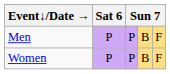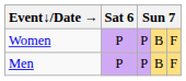 <table class="wikitable" style="margin:0.5em auto; font-size:90%; line-height:1.25em; text-align:center;">
 <tr>
 <th>Event↓/Date →</th>
 <th>Sat 6</th>
 <th colspan=3>Sun 7</th>
+</tr>
+<tr>
+<td style="text-align:left;"><a href='#'>Women</a></td>
+<td style="background-color:#D0A9F5;">P</td>
+<td style="background-color:#D0A9F5;">P</td>
+<td style="background-color:#FFDF80;">B</td>
+<td style="background-color:#FFDF80;">F</td>
 </tr>
 <tr>
 <td style="text-align:left;"><a href='#'>Men</a></td>
 <td style="background-color:#D0A9F5;">P</td>
 <td style="background-color:#D0A9F5;">P</td>
 <td style="background-color:#FFDF80;">B</td>
 <td style="background-color:#FFDF80;">F</td>
 </tr>
-<tr>
-<td style="text-align:left;"><a href='#'>Women</a></td>
-<td style="background-color:#D0A9F5;">P</td>
-<td style="background-color:#D0A9F5;">P</td>
-<td style="background-color:#FFDF80;">B</td>
-<td style="background-color:#FFDF80;">F</td>
-</tr>
 </table>
